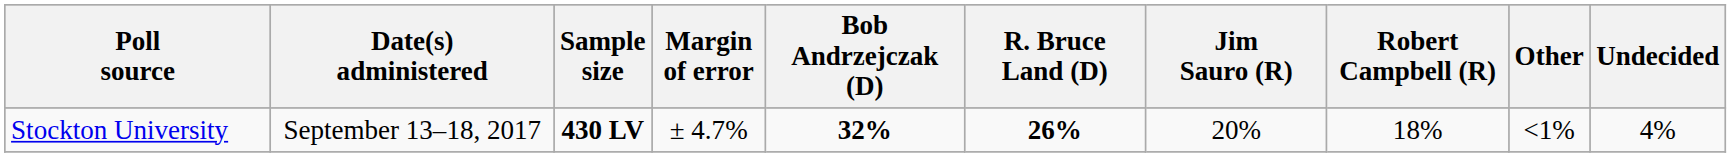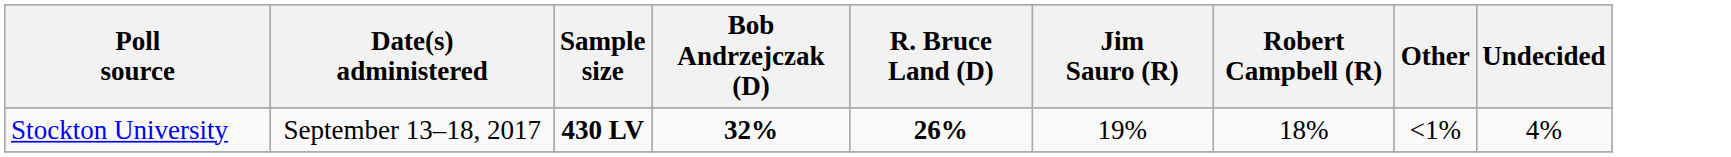 <table class="wikitable">
 <tr>
 <th style="width:150px;">Poll<br> source</th>
 <th style="width:160px;">Date(s)<br> administered</th>
 <th>Sample<br>size</th>
-<th style="width:60px;">Margin<br> of error</th>
 <th style="width:110px;">Bob<br>Andrzejczak (D)</th>
 <th style="width:100px;">R. Bruce<br>Land (D)</th>
 <th style="width:100px;">Jim<br>Sauro (R)</th>
 <th style="width:100px;">Robert<br>Campbell (R)</th>
 <th>Other</th>
 <th>Undecided</th>
 </tr>
 <tr>
 <td><a href='#'>Stockton University</a></td>
 <td align="center">September 13–18, 2017</td>
 <td align="center"><strong>430 LV</strong></td>
-<td align="center">± 4.7%</td>
 <td align="center" ><strong>32%</strong></td>
 <td align="center" ><strong>26%</strong></td>
-<td align="center">20%</td>
+<td align="center">19%</td>
 <td align="center">18%</td>
 <td align="center"><1%</td>
 <td align="center">4%</td>
 </tr>
 </table>
